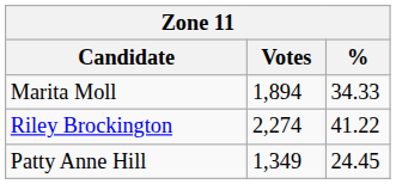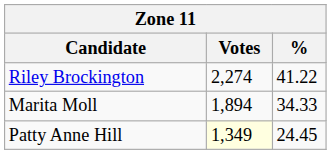 <table class="wikitable">
 <tr>
 <th colspan="3">Zone 11</th>
 </tr>
 <tr>
 <th style="width: 170px">Candidate</th>
 <th style="width: 50px">Votes</th>
 <th style="width: 40px">%</th>
 </tr>
 <tr>
+<td><a href='#'>Riley Brockington</a></td>
+<td>2,274</td>
+<td>41.22</td>
+</tr>
+<tr>
 <td>Marita Moll</td>
 <td>1,894</td>
 <td>34.33</td>
 </tr>
 <tr>
-<td><a href='#'>Riley Brockington</a></td>
-<td>2,274</td>
-<td>41.22</td>
-</tr>
-<tr>
 <td>Patty Anne Hill</td>
-<td>1,349</td>
+<td style="background: lightyellow;">1,349</td>
 <td>24.45</td>
 </tr>
 </table>
